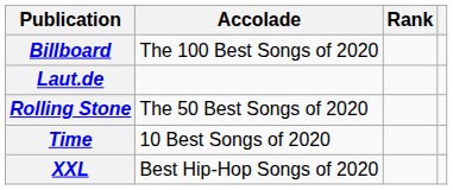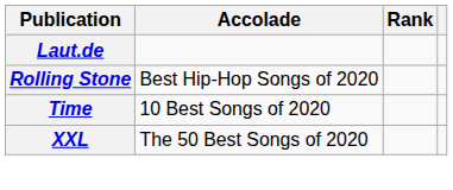 <table class="wikitable sortable plainrowheaders">
 <tr>
 <th scope="col">Publication</th>
 <th scope="col">Accolade</th>
 <th scope="col">Rank</th>
 <th scope="col" class="unsortable"></th>
-</tr>
-<tr>
-<th scope="row"><em><a href='#'>Billboard</a></em></th>
-<td>The 100 Best Songs of 2020</td>
-<td></td>
-<td></td>
 </tr>
 <tr>
 <th scope="row"><em><a href='#'>Laut.de</a></em></th>
 <td></td>
 <td></td>
 <td></td>
 </tr>
 <tr>
 <th scope="row"><em><a href='#'>Rolling Stone</a></em></th>
-<td>The 50 Best Songs of 2020</td>
+<td>Best Hip-Hop Songs of 2020</td>
 <td></td>
 <td></td>
 </tr>
 <tr>
 <th scope="row"><em><a href='#'>Time</a></em></th>
 <td>10 Best Songs of 2020</td>
 <td></td>
 <td></td>
 </tr>
 <tr>
 <th scope="row"><em><a href='#'>XXL</a></em></th>
-<td>Best Hip-Hop Songs of 2020</td>
+<td>The 50 Best Songs of 2020</td>
 <td></td>
 <td></td>
 </tr>
 </table>
